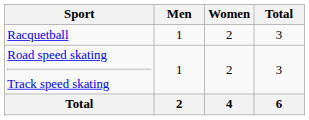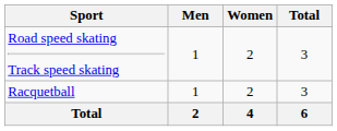 <table class="wikitable sortable" style="text-align:center;">
 <tr>
 <th width=180>Sport</th>
 <th width=55>Men</th>
 <th width=55>Women</th>
 <th width=55>Total</th>
 </tr>
 <tr>
-<td align=left><a href='#'>Racquetball</a></td>
+<td align=left><a href='#'>Road speed skating</a><hr><a href='#'>Track speed skating</a></td>
 <td>1</td>
 <td>2</td>
 <td>3</td>
 </tr>
 <tr>
-<td align=left><a href='#'>Road speed skating</a><hr><a href='#'>Track speed skating</a></td>
+<td align=left><a href='#'>Racquetball</a></td>
 <td>1</td>
 <td>2</td>
 <td>3</td>
 </tr>
 <tr>
 <th>Total</th>
 <th>2</th>
 <th>4</th>
 <th>6</th>
 </tr>
 </table>
